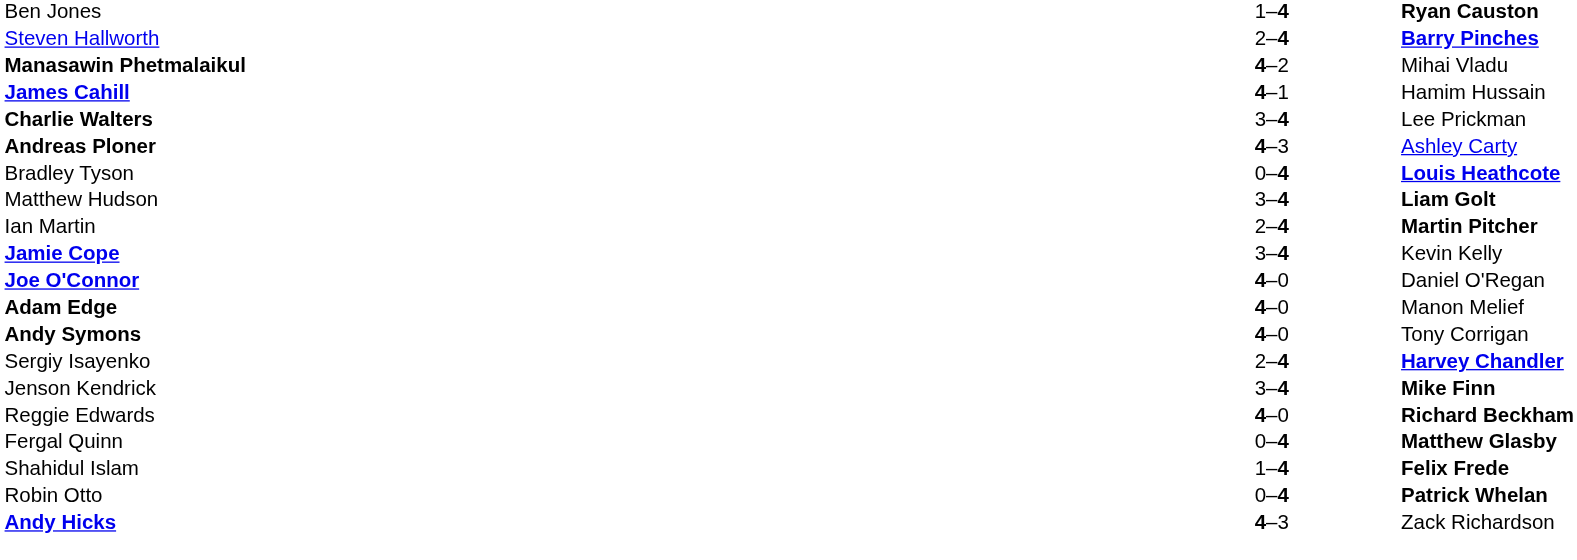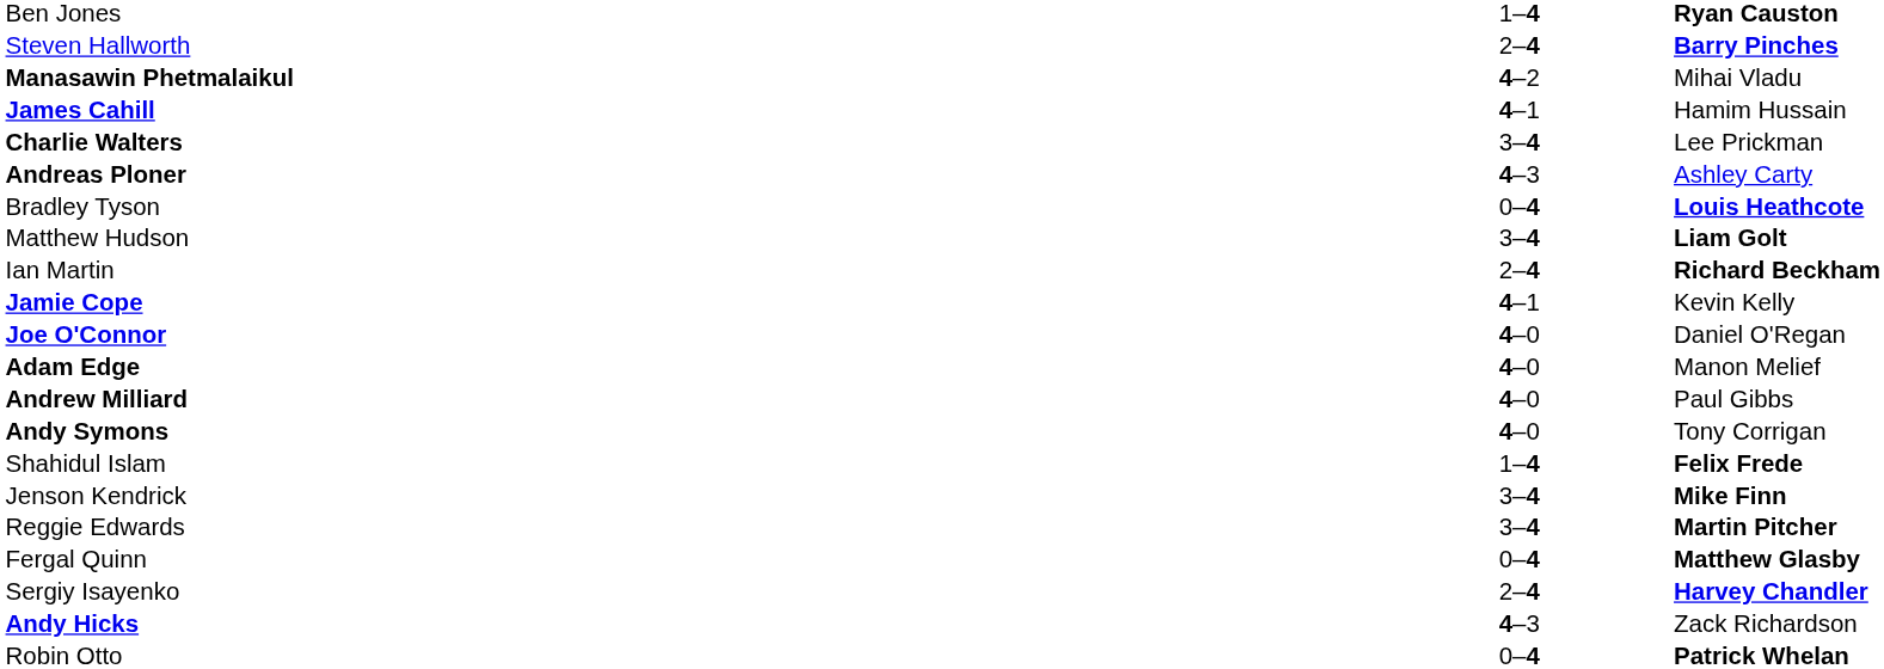 <table width="100%" cellspacing="1">
 <tr>
 <th width=45%></th>
 <th width=10%></th>
 <th width=45%></th>
 </tr>
 <tr>
 <td> Ben Jones</td>
 <td align="center">1–<strong>4</strong></td>
 <td> <strong>Ryan Causton</strong></td>
 </tr>
 <tr>
 <td> <a href='#'>Steven Hallworth</a></td>
 <td align="center">2–<strong>4</strong></td>
 <td> <strong><a href='#'>Barry Pinches</a></strong></td>
 </tr>
 <tr>
 <td> <strong>Manasawin Phetmalaikul</strong></td>
 <td align="center"><strong>4</strong>–2</td>
 <td> Mihai Vladu</td>
 </tr>
 <tr>
 <td> <strong><a href='#'>James Cahill</a></strong></td>
 <td align="center"><strong>4</strong>–1</td>
 <td> Hamim Hussain</td>
 </tr>
 <tr>
 <td> <strong>Charlie Walters</strong></td>
 <td align="center">3–<strong>4</strong></td>
 <td> Lee Prickman</td>
 </tr>
 <tr>
 <td> <strong>Andreas Ploner</strong></td>
 <td align="center"><strong>4</strong>–3</td>
 <td> <a href='#'>Ashley Carty</a></td>
 </tr>
 <tr>
 <td> Bradley Tyson</td>
 <td align="center">0–<strong>4</strong></td>
 <td> <strong><a href='#'>Louis Heathcote</a></strong></td>
 </tr>
 <tr>
 <td> Matthew Hudson</td>
 <td align="center">3–<strong>4</strong></td>
 <td> <strong>Liam Golt</strong></td>
 </tr>
 <tr>
 <td> Ian Martin</td>
 <td align="center">2–<strong>4</strong></td>
-<td> <strong>Martin Pitcher</strong></td>
+<td> <strong>Richard Beckham</strong></td>
 </tr>
 <tr>
 <td> <strong><a href='#'>Jamie Cope</a></strong></td>
-<td align="center">3–<strong>4</strong></td>
+<td align="center"><strong>4</strong>–1</td>
 <td> Kevin Kelly</td>
 </tr>
 <tr>
 <td> <strong><a href='#'>Joe O'Connor</a></strong></td>
 <td align="center"><strong>4</strong>–0</td>
 <td> Daniel O'Regan</td>
 </tr>
 <tr>
 <td> <strong>Adam Edge</strong></td>
 <td align="center"><strong>4</strong>–0</td>
 <td> Manon Melief</td>
 </tr>
 <tr>
+<td> <strong>Andrew Milliard</strong></td>
+<td align="center"><strong>4</strong>–0</td>
+<td> Paul Gibbs</td>
+</tr>
+<tr>
 <td> <strong>Andy Symons</strong></td>
 <td align="center"><strong>4</strong>–0</td>
 <td> Tony Corrigan</td>
 </tr>
 <tr>
-<td> Sergiy Isayenko</td>
-<td align="center">2–<strong>4</strong></td>
-<td> <strong><a href='#'>Harvey Chandler</a></strong></td>
+<td> Shahidul Islam</td>
+<td align="center">1–<strong>4</strong></td>
+<td> <strong>Felix Frede</strong></td>
 </tr>
 <tr>
 <td> Jenson Kendrick</td>
 <td align="center">3–<strong>4</strong></td>
 <td> <strong>Mike Finn</strong></td>
 </tr>
 <tr>
 <td> Reggie Edwards</td>
-<td align="center"><strong>4</strong>–0</td>
-<td> <strong>Richard Beckham</strong></td>
+<td align="center">3–<strong>4</strong></td>
+<td> <strong>Martin Pitcher</strong></td>
 </tr>
 <tr>
 <td> Fergal Quinn</td>
 <td align="center">0–<strong>4</strong></td>
 <td> <strong>Matthew Glasby</strong></td>
 </tr>
 <tr>
-<td> Shahidul Islam</td>
-<td align="center">1–<strong>4</strong></td>
-<td> <strong>Felix Frede</strong></td>
+<td> Sergiy Isayenko</td>
+<td align="center">2–<strong>4</strong></td>
+<td> <strong><a href='#'>Harvey Chandler</a></strong></td>
+</tr>
+<tr>
+<td> <strong><a href='#'>Andy Hicks</a></strong></td>
+<td align="center"><strong>4</strong>–3</td>
+<td> Zack Richardson</td>
 </tr>
 <tr>
 <td> Robin Otto</td>
 <td align="center">0–<strong>4</strong></td>
 <td> <strong>Patrick Whelan</strong></td>
 </tr>
-<tr>
-<td> <strong><a href='#'>Andy Hicks</a></strong></td>
-<td align="center"><strong>4</strong>–3</td>
-<td> Zack Richardson</td>
-</tr>
 </table>
